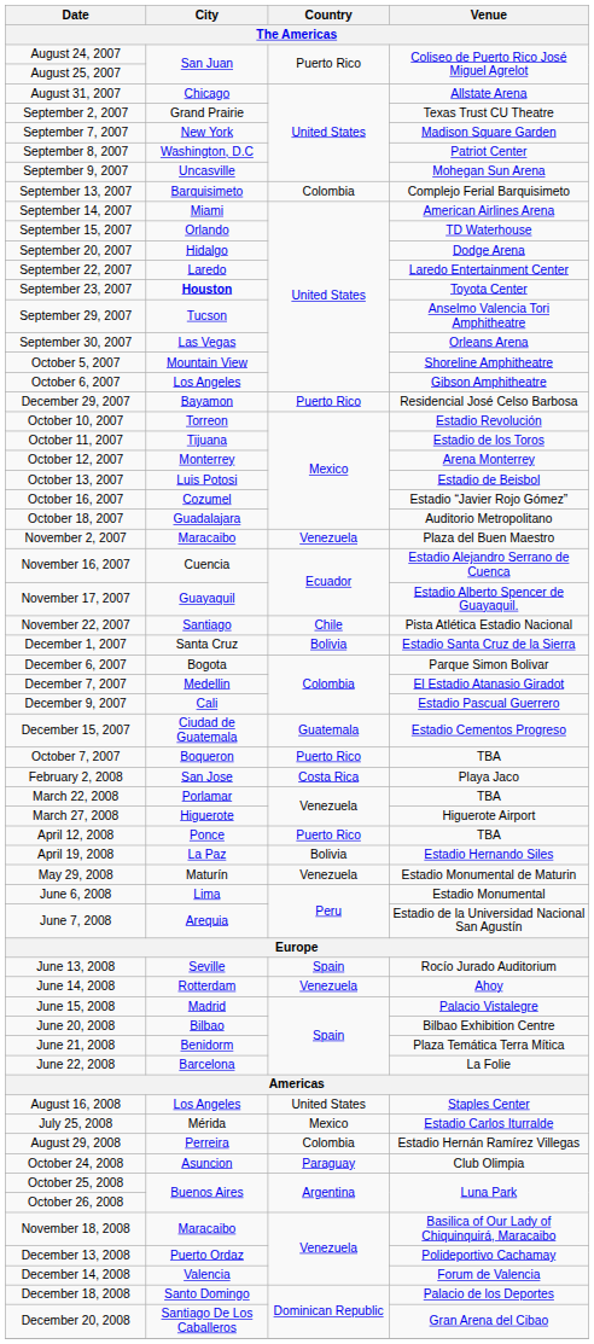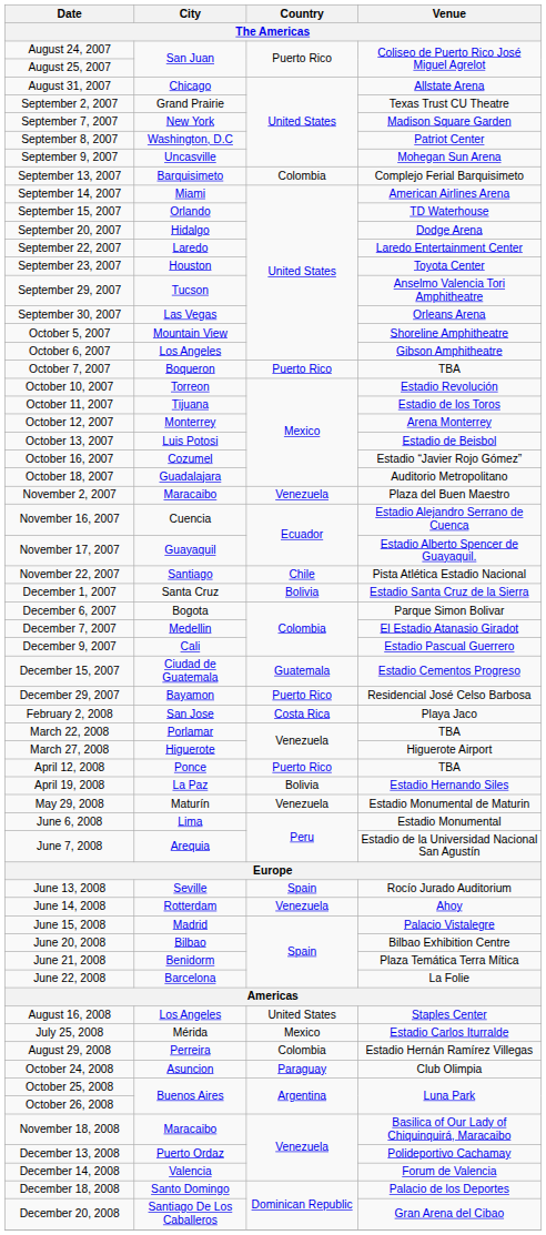 <table class="wikitable" style="text-align:center;">
 <tr>
 <th style="width:175px;">Date</th>
 <th style="width:150px;">City</th>
 <th style="width:150px;">Country</th>
 <th style="width:250px;">Venue</th>
 </tr>
 <tr>
 <th colspan="4"><a href='#'>The Americas</a></th>
 </tr>
 <tr>
 <td>August 24, 2007</td>
 <td rowspan="2"><a href='#'>San Juan</a></td>
 <td rowspan="2">Puerto Rico</td>
 <td rowspan="2"><a href='#'>Coliseo de Puerto Rico José Miguel Agrelot</a></td>
 </tr>
 <tr>
 <td>August 25, 2007</td>
 </tr>
 <tr>
 <td>August 31, 2007</td>
 <td><a href='#'>Chicago</a></td>
 <td rowspan="5"><a href='#'>United States</a></td>
 <td><a href='#'>Allstate Arena</a></td>
 </tr>
 <tr>
 <td>September 2, 2007</td>
 <td>Grand Prairie</td>
 <td>Texas Trust CU Theatre</td>
 </tr>
 <tr>
 <td>September 7, 2007</td>
 <td><a href='#'>New York</a></td>
 <td><a href='#'>Madison Square Garden</a></td>
 </tr>
 <tr>
 <td>September 8, 2007</td>
 <td><a href='#'>Washington, D.C</a></td>
 <td><a href='#'>Patriot Center</a></td>
 </tr>
 <tr>
 <td>September 9, 2007</td>
 <td><a href='#'>Uncasville</a></td>
 <td><a href='#'>Mohegan Sun Arena</a></td>
 </tr>
 <tr>
 <td>September 13, 2007</td>
 <td><a href='#'>Barquisimeto</a></td>
 <td>Colombia</td>
 <td>Complejo Ferial Barquisimeto</td>
 </tr>
 <tr>
 <td>September 14, 2007</td>
 <td><a href='#'>Miami</a></td>
 <td rowspan="9"><a href='#'>United States</a></td>
 <td><a href='#'>American Airlines Arena</a></td>
 </tr>
 <tr>
 <td>September 15, 2007</td>
 <td><a href='#'>Orlando</a></td>
 <td><a href='#'>TD Waterhouse</a></td>
 </tr>
 <tr>
 <td>September 20, 2007</td>
 <td><a href='#'>Hidalgo</a></td>
 <td><a href='#'>Dodge Arena</a></td>
 </tr>
 <tr>
 <td>September 22, 2007</td>
 <td><a href='#'>Laredo</a></td>
 <td><a href='#'>Laredo Entertainment Center</a></td>
 </tr>
 <tr>
 <td>September 23, 2007</td>
-<td><strong><a href='#'>Houston</a></strong></td>
+<td><a href='#'>Houston</a></td>
 <td><a href='#'>Toyota Center</a></td>
 </tr>
 <tr>
 <td>September 29, 2007</td>
 <td><a href='#'>Tucson</a></td>
 <td><a href='#'>Anselmo Valencia Tori Amphitheatre</a></td>
 </tr>
 <tr>
 <td>September 30, 2007</td>
 <td><a href='#'>Las Vegas</a></td>
 <td><a href='#'>Orleans Arena</a></td>
 </tr>
 <tr>
 <td>October 5, 2007</td>
 <td><a href='#'>Mountain View</a></td>
 <td><a href='#'>Shoreline Amphitheatre</a></td>
 </tr>
 <tr>
 <td>October 6, 2007</td>
 <td><a href='#'>Los Angeles</a></td>
 <td><a href='#'>Gibson Amphitheatre</a></td>
 </tr>
 <tr>
-<td>December 29, 2007</td>
-<td><a href='#'>Bayamon</a></td>
+<td>October 7, 2007</td>
+<td><a href='#'>Boqueron</a></td>
 <td><a href='#'>Puerto Rico</a></td>
-<td>Residencial José Celso Barbosa</td>
+<td>TBA</td>
 </tr>
 <tr>
 <td>October 10, 2007</td>
 <td><a href='#'>Torreon</a></td>
 <td rowspan="6"><a href='#'>Mexico</a></td>
 <td><a href='#'>Estadio Revolución</a></td>
 </tr>
 <tr>
 <td>October 11, 2007</td>
 <td><a href='#'>Tijuana</a></td>
 <td><a href='#'>Estadio de los Toros</a></td>
 </tr>
 <tr>
 <td>October 12, 2007</td>
 <td><a href='#'>Monterrey</a></td>
 <td><a href='#'>Arena Monterrey</a></td>
 </tr>
 <tr>
 <td>October 13, 2007</td>
 <td><a href='#'>Luis Potosi</a></td>
 <td><a href='#'>Estadio de Beisbol</a></td>
 </tr>
 <tr>
 <td>October 16, 2007</td>
 <td><a href='#'>Cozumel</a></td>
 <td>Estadio “Javier Rojo Gómez”</td>
 </tr>
 <tr>
 <td>October 18, 2007</td>
 <td><a href='#'>Guadalajara</a></td>
 <td>Auditorio Metropolitano</td>
 </tr>
 <tr>
 <td>November 2, 2007</td>
 <td><a href='#'>Maracaibo</a></td>
 <td><a href='#'>Venezuela</a></td>
 <td>Plaza del Buen Maestro</td>
 </tr>
 <tr>
 <td>November 16, 2007</td>
 <td>Cuencia</td>
 <td rowspan="2"><a href='#'>Ecuador</a></td>
 <td><a href='#'>Estadio Alejandro Serrano de Cuenca</a></td>
 </tr>
 <tr>
 <td>November 17, 2007</td>
 <td><a href='#'>Guayaquil</a></td>
 <td><a href='#'>Estadio Alberto Spencer de Guayaquil.</a></td>
 </tr>
 <tr>
 <td>November 22, 2007</td>
 <td><a href='#'>Santiago</a></td>
 <td><a href='#'>Chile</a></td>
 <td>Pista Atlética Estadio Nacional</td>
 </tr>
 <tr>
 <td>December 1, 2007</td>
 <td>Santa Cruz</td>
 <td><a href='#'>Bolivia</a></td>
 <td><a href='#'>Estadio Santa Cruz de la Sierra</a></td>
 </tr>
 <tr>
 <td>December 6, 2007</td>
 <td>Bogota</td>
 <td rowspan="3"><a href='#'>Colombia</a></td>
 <td>Parque Simon Bolivar</td>
 </tr>
 <tr>
 <td>December 7, 2007</td>
 <td><a href='#'>Medellin</a></td>
 <td><a href='#'>El Estadio Atanasio Giradot</a></td>
 </tr>
 <tr>
 <td>December 9, 2007</td>
 <td><a href='#'>Cali</a></td>
 <td><a href='#'>Estadio Pascual Guerrero</a></td>
 </tr>
 <tr>
 <td>December 15, 2007</td>
 <td><a href='#'>Ciudad de Guatemala</a></td>
 <td><a href='#'>Guatemala</a></td>
 <td><a href='#'>Estadio Cementos Progreso</a></td>
 </tr>
 <tr>
-<td>October 7, 2007</td>
-<td><a href='#'>Boqueron</a></td>
+<td>December 29, 2007</td>
+<td><a href='#'>Bayamon</a></td>
 <td><a href='#'>Puerto Rico</a></td>
-<td>TBA</td>
+<td>Residencial José Celso Barbosa</td>
 </tr>
 <tr>
 <td>February 2, 2008</td>
 <td><a href='#'>San Jose</a></td>
 <td><a href='#'>Costa Rica</a></td>
 <td>Playa Jaco</td>
 </tr>
 <tr>
 <td>March 22, 2008</td>
 <td><a href='#'>Porlamar</a></td>
 <td rowspan="2">Venezuela</td>
 <td>TBA</td>
 </tr>
 <tr>
 <td>March 27, 2008</td>
 <td><a href='#'>Higuerote</a></td>
 <td>Higuerote Airport</td>
 </tr>
 <tr>
 <td>April 12, 2008</td>
 <td><a href='#'>Ponce</a></td>
 <td><a href='#'>Puerto Rico</a></td>
 <td>TBA</td>
 </tr>
 <tr>
 <td>April 19, 2008</td>
 <td><a href='#'>La Paz</a></td>
 <td>Bolivia</td>
 <td><a href='#'>Estadio Hernando Siles</a></td>
 </tr>
 <tr>
 <td>May 29, 2008</td>
 <td>Maturín</td>
 <td>Venezuela</td>
 <td>Estadio Monumental de Maturin</td>
 </tr>
 <tr>
 <td>June 6, 2008</td>
 <td><a href='#'>Lima</a></td>
 <td rowspan="2"><a href='#'>Peru</a></td>
 <td>Estadio Monumental</td>
 </tr>
 <tr>
 <td>June 7, 2008</td>
 <td><a href='#'>Arequia</a></td>
 <td>Estadio de la Universidad Nacional San Agustín</td>
 </tr>
 <tr>
 <th colspan="4">Europe</th>
 </tr>
 <tr>
 <td>June 13, 2008</td>
 <td><a href='#'>Seville</a></td>
 <td><a href='#'>Spain</a></td>
 <td>Rocío Jurado Auditorium</td>
 </tr>
 <tr>
 <td>June 14, 2008</td>
 <td><a href='#'>Rotterdam</a></td>
 <td><a href='#'>Venezuela</a></td>
 <td><a href='#'>Ahoy</a></td>
 </tr>
 <tr>
 <td>June 15, 2008</td>
 <td><a href='#'>Madrid</a></td>
 <td rowspan="4"><a href='#'>Spain</a></td>
 <td><a href='#'>Palacio Vistalegre</a></td>
 </tr>
 <tr>
 <td>June 20, 2008</td>
 <td><a href='#'>Bilbao</a></td>
 <td>Bilbao Exhibition Centre</td>
 </tr>
 <tr>
 <td>June 21, 2008</td>
 <td><a href='#'>Benidorm</a></td>
 <td>Plaza Temática Terra Mítica</td>
 </tr>
 <tr>
 <td>June 22, 2008</td>
 <td><a href='#'>Barcelona</a></td>
 <td>La Folie</td>
 </tr>
 <tr>
 <th colspan="4">Americas</th>
 </tr>
 <tr>
 <td>August 16, 2008</td>
 <td><a href='#'>Los Angeles</a></td>
 <td>United States</td>
 <td><a href='#'>Staples Center</a></td>
 </tr>
 <tr>
 <td>July 25, 2008</td>
 <td>Mérida</td>
 <td>Mexico</td>
 <td><a href='#'>Estadio Carlos Iturralde</a></td>
 </tr>
 <tr>
 <td>August 29, 2008</td>
 <td><a href='#'>Perreira</a></td>
 <td>Colombia</td>
 <td>Estadio Hernán Ramírez Villegas</td>
 </tr>
 <tr>
 <td>October 24, 2008</td>
 <td><a href='#'>Asuncion</a></td>
 <td><a href='#'>Paraguay</a></td>
 <td>Club Olimpia</td>
 </tr>
 <tr>
 <td>October 25, 2008</td>
 <td rowspan="2"><a href='#'>Buenos Aires</a></td>
 <td rowspan="2"><a href='#'>Argentina</a></td>
 <td rowspan="2"><a href='#'>Luna Park</a></td>
 </tr>
 <tr>
 <td>October 26, 2008</td>
 </tr>
 <tr>
 <td>November 18, 2008</td>
 <td><a href='#'>Maracaibo</a></td>
 <td rowspan="3"><a href='#'>Venezuela</a></td>
 <td><a href='#'>Basilica of Our Lady of Chiquinquirá, Maracaibo</a></td>
 </tr>
 <tr>
 <td>December 13, 2008</td>
 <td><a href='#'>Puerto Ordaz</a></td>
 <td><a href='#'>Polideportivo Cachamay</a></td>
 </tr>
 <tr>
 <td>December 14, 2008</td>
 <td><a href='#'>Valencia</a></td>
 <td><a href='#'>Forum de Valencia</a></td>
 </tr>
 <tr>
 <td>December 18, 2008</td>
 <td><a href='#'>Santo Domingo</a></td>
 <td rowspan="2"><a href='#'>Dominican Republic</a></td>
 <td><a href='#'>Palacio de los Deportes</a></td>
 </tr>
 <tr>
 <td>December 20, 2008</td>
 <td><a href='#'>Santiago De Los Caballeros</a></td>
 <td><a href='#'>Gran Arena del Cibao</a></td>
 </tr>
 <tr>
 </tr>
 </table>
